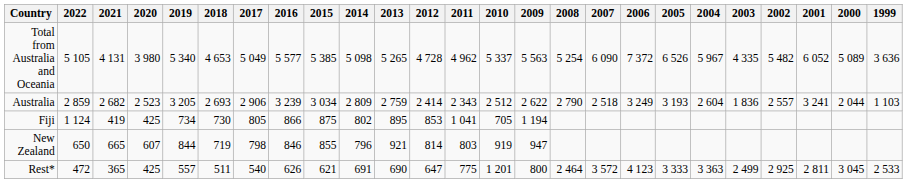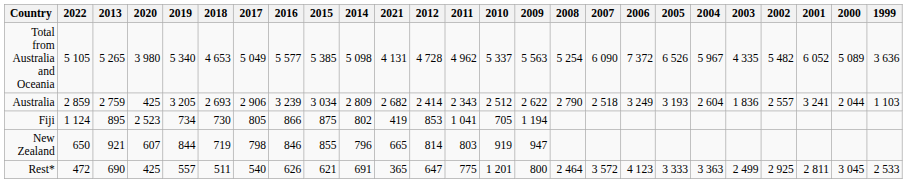 <table class="wikitable" style="text-align: right;">
 <tr>
 <th style="width:120pt;">Country</th>
 <th style="width:120pt;">2022</th>
-<th style="width:120pt;">2021</th>
+<th style="width:120pt;">2013</th>
 <th style="width:120pt;">2020</th>
 <th style="width:120pt;">2019</th>
 <th style="width:120pt;">2018</th>
 <th style="width:120pt;">2017</th>
 <th style="width:120pt;">2016</th>
 <th style="width:120pt;">2015</th>
 <th style="width:120pt;">2014</th>
-<th style="width:120pt;">2013</th>
+<th style="width:120pt;">2021</th>
 <th style="width:120pt;">2012</th>
 <th style="width:120pt;">2011</th>
 <th style="width:120pt;">2010</th>
 <th style="width:120pt;">2009</th>
 <th style="width:120pt;">2008</th>
 <th style="width:120pt;">2007</th>
 <th style="width:120pt;">2006</th>
 <th style="width:120pt;">2005</th>
 <th style="width:120pt;">2004</th>
 <th style="width:120pt;">2003</th>
 <th style="width:120pt;">2002</th>
 <th style="width:120pt;">2001</th>
 <th style="width:120pt;">2000</th>
 <th style="width:120pt;">1999</th>
 </tr>
 <tr>
 <td>Total from Australia and Oceania</td>
 <td>5 105</td>
-<td>4 131</td>
+<td>5 265</td>
 <td>3 980</td>
 <td>5 340</td>
 <td>4 653</td>
 <td>5 049</td>
 <td>5 577</td>
 <td>5 385</td>
 <td>5 098</td>
-<td>5 265</td>
+<td>4 131</td>
 <td>4 728</td>
 <td>4 962</td>
 <td>5 337</td>
 <td>5 563</td>
 <td>5 254</td>
 <td>6 090</td>
 <td>7 372</td>
 <td>6 526</td>
 <td>5 967</td>
 <td>4 335</td>
 <td>5 482</td>
 <td>6 052</td>
 <td>5 089</td>
 <td>3 636</td>
 </tr>
 <tr>
 <td>Australia</td>
 <td>2 859</td>
-<td>2 682</td>
-<td>2 523</td>
+<td>2 759</td>
+<td>425</td>
 <td>3 205</td>
 <td>2 693</td>
 <td>2 906</td>
 <td>3 239</td>
 <td>3 034</td>
 <td>2 809</td>
-<td>2 759</td>
+<td>2 682</td>
 <td>2 414</td>
 <td>2 343</td>
 <td>2 512</td>
 <td>2 622</td>
 <td>2 790</td>
 <td>2 518</td>
 <td>3 249</td>
 <td>3 193</td>
 <td>2 604</td>
 <td>1 836</td>
 <td>2 557</td>
 <td>3 241</td>
 <td>2 044</td>
 <td>1 103</td>
 </tr>
 <tr>
 <td>Fiji</td>
 <td>1 124</td>
-<td>419</td>
-<td>425</td>
+<td>895</td>
+<td>2 523</td>
 <td>734</td>
 <td>730</td>
 <td>805</td>
 <td>866</td>
 <td>875</td>
 <td>802</td>
-<td>895</td>
+<td>419</td>
 <td>853</td>
 <td>1 041</td>
 <td>705</td>
 <td>1 194</td>
 <td></td>
 <td></td>
 <td></td>
 <td></td>
 <td></td>
 <td></td>
 <td></td>
 <td></td>
 <td></td>
 <td></td>
 </tr>
 <tr>
 <td>New Zealand</td>
 <td>650</td>
-<td>665</td>
+<td>921</td>
 <td>607</td>
 <td>844</td>
 <td>719</td>
 <td>798</td>
 <td>846</td>
 <td>855</td>
 <td>796</td>
-<td>921</td>
+<td>665</td>
 <td>814</td>
 <td>803</td>
 <td>919</td>
 <td>947</td>
 <td></td>
 <td></td>
 <td></td>
 <td></td>
 <td></td>
 <td></td>
 <td></td>
 <td></td>
 <td></td>
 <td></td>
 </tr>
 <tr>
 <td>Rest*</td>
 <td>472</td>
-<td>365</td>
+<td>690</td>
 <td>425</td>
 <td>557</td>
 <td>511</td>
 <td>540</td>
 <td>626</td>
 <td>621</td>
 <td>691</td>
-<td>690</td>
+<td>365</td>
 <td>647</td>
 <td>775</td>
 <td>1 201</td>
 <td>800</td>
 <td>2 464</td>
 <td>3 572</td>
 <td>4 123</td>
 <td>3 333</td>
 <td>3 363</td>
 <td>2 499</td>
 <td>2 925</td>
 <td>2 811</td>
 <td>3 045</td>
 <td>2 533</td>
 </tr>
 </table>
